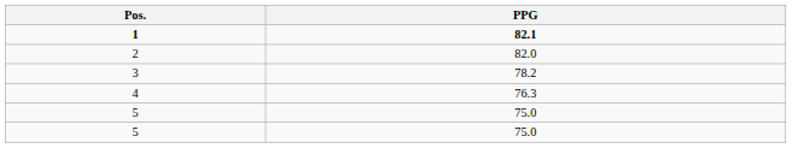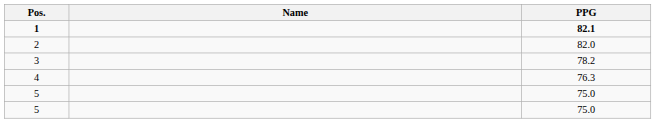 <table class=wikitable width="80%">
 <tr>
 <th width="10%">Pos.</th>
+<th width="70%">Name</th>
 <th width="20%">PPG</th>
 </tr>
 <tr>
 <td align=center><strong>1</strong></td>
+<td><strong></strong></td>
 <td align=center><strong>82.1</strong></td>
 </tr>
 <tr>
 <td align=center>2</td>
+<td></td>
 <td align=center>82.0</td>
 </tr>
 <tr>
 <td align=center>3</td>
+<td></td>
 <td align=center>78.2</td>
 </tr>
 <tr>
 <td align=center>4</td>
+<td></td>
 <td align=center>76.3</td>
 </tr>
 <tr>
 <td align=center>5</td>
+<td></td>
 <td align=center>75.0</td>
 </tr>
 <tr>
 <td align=center>5</td>
+<td></td>
 <td align=center>75.0</td>
 </tr>
 </table>
